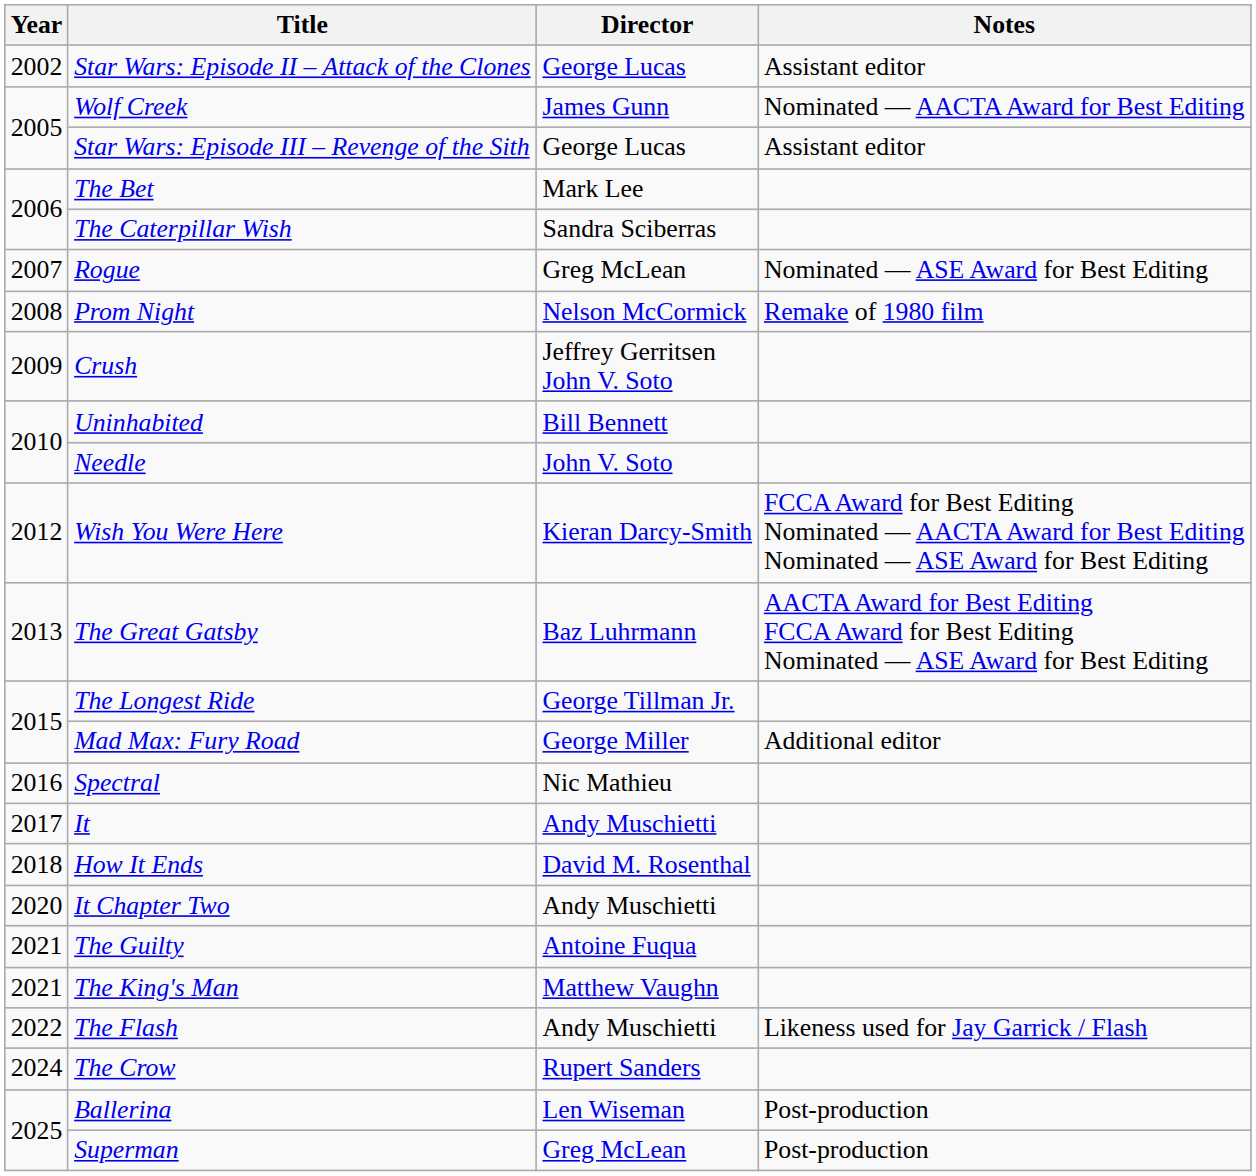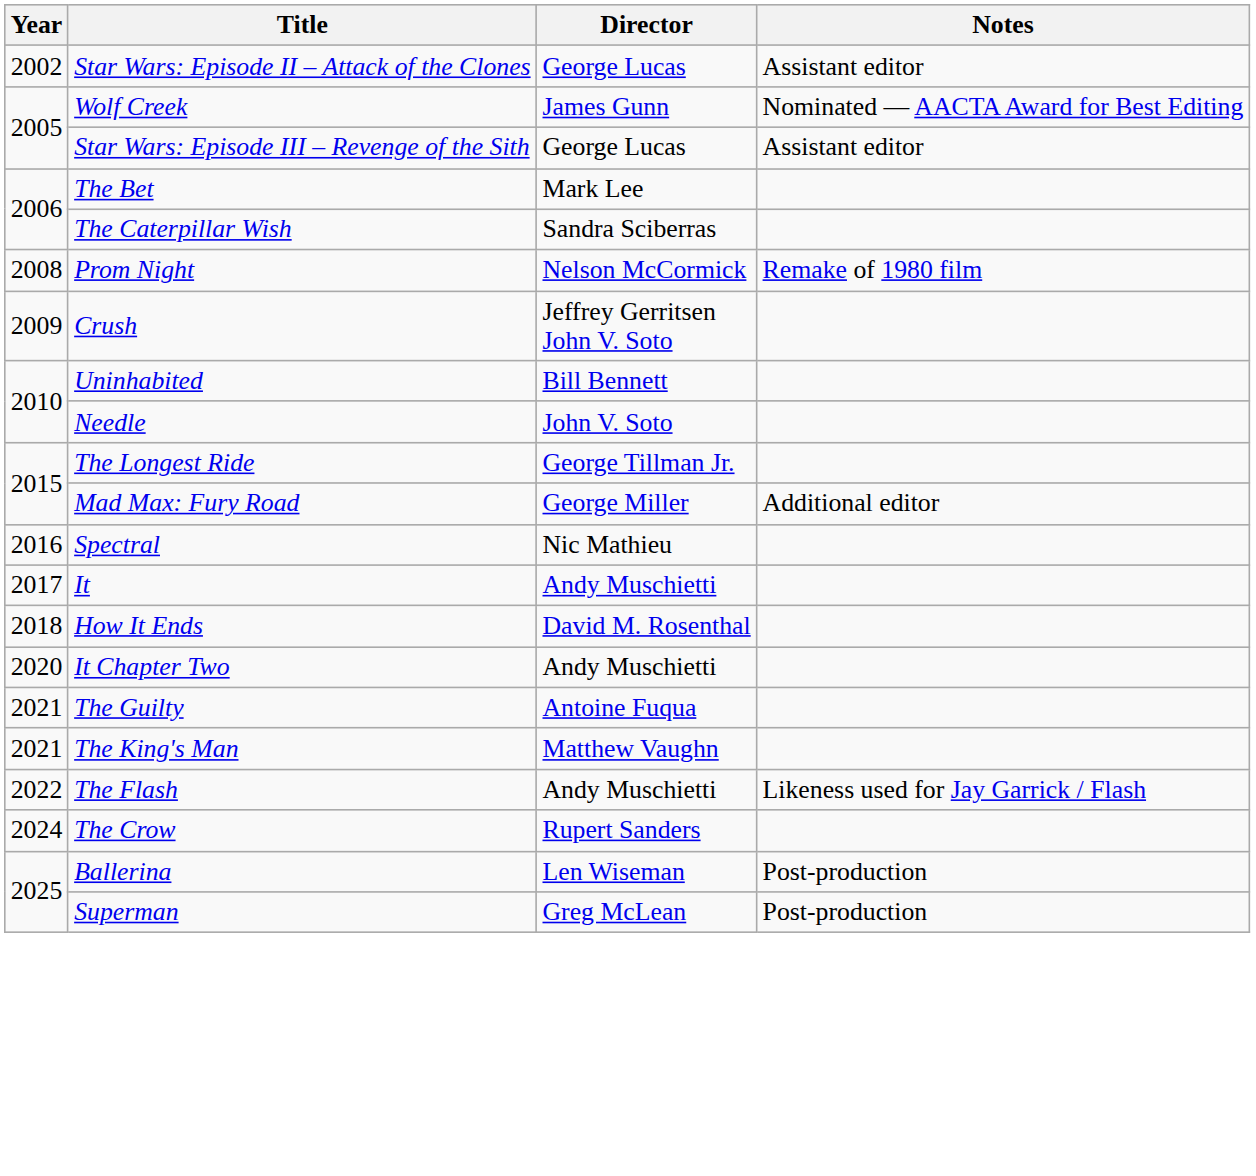 <table class="wikitable">
 <tr>
 <th>Year</th>
 <th>Title</th>
 <th>Director</th>
 <th>Notes</th>
 </tr>
 <tr>
 <td>2002</td>
 <td><em><a href='#'>Star Wars: Episode II – Attack of the Clones</a></em></td>
 <td><a href='#'>George Lucas</a></td>
 <td>Assistant editor</td>
 </tr>
 <tr>
 <td rowspan="2">2005</td>
 <td><em><a href='#'>Wolf Creek</a></em></td>
 <td><a href='#'>James Gunn</a></td>
 <td>Nominated — <a href='#'>AACTA Award for Best Editing</a></td>
 </tr>
 <tr>
 <td><em><a href='#'>Star Wars: Episode III – Revenge of the Sith</a></em></td>
 <td>George Lucas</td>
 <td>Assistant editor</td>
 </tr>
 <tr>
 <td rowspan="2">2006</td>
 <td><em><a href='#'>The Bet</a></em></td>
 <td>Mark Lee</td>
 <td></td>
 </tr>
 <tr>
 <td><em><a href='#'>The Caterpillar Wish</a></em></td>
 <td>Sandra Sciberras</td>
 <td></td>
 </tr>
 <tr>
-<td>2007</td>
-<td><em><a href='#'>Rogue</a></em></td>
-<td>Greg McLean</td>
-<td>Nominated — <a href='#'>ASE Award</a> for Best Editing</td>
-</tr>
-<tr>
 <td>2008</td>
 <td><em><a href='#'>Prom Night</a></em></td>
 <td><a href='#'>Nelson McCormick</a></td>
 <td><a href='#'>Remake</a> of <a href='#'>1980 film</a></td>
 </tr>
 <tr>
 <td>2009</td>
 <td><em><a href='#'>Crush</a></em></td>
 <td>Jeffrey Gerritsen<br><a href='#'>John V. Soto</a></td>
 <td></td>
 </tr>
 <tr>
 <td rowspan=2>2010</td>
 <td><em><a href='#'>Uninhabited</a></em></td>
 <td><a href='#'>Bill Bennett</a></td>
 <td></td>
 </tr>
 <tr>
 <td><em><a href='#'>Needle</a></em></td>
 <td><a href='#'>John V. Soto</a></td>
 <td></td>
-</tr>
-<tr>
-<td>2012</td>
-<td><em><a href='#'>Wish You Were Here</a></em></td>
-<td><a href='#'>Kieran Darcy-Smith</a></td>
-<td><a href='#'>FCCA Award</a> for Best Editing<br>Nominated — <a href='#'>AACTA Award for Best Editing</a><br>Nominated — <a href='#'>ASE Award</a> for Best Editing</td>
-</tr>
-<tr>
-<td>2013</td>
-<td><em><a href='#'>The Great Gatsby</a></em></td>
-<td><a href='#'>Baz Luhrmann</a></td>
-<td><a href='#'>AACTA Award for Best Editing</a><br><a href='#'>FCCA Award</a> for Best Editing<br>Nominated — <a href='#'>ASE Award</a> for Best Editing</td>
 </tr>
 <tr>
 <td rowspan="2">2015</td>
 <td><em><a href='#'>The Longest Ride</a></em></td>
 <td><a href='#'>George Tillman Jr.</a></td>
 <td></td>
 </tr>
 <tr>
 <td><em><a href='#'>Mad Max: Fury Road</a></em></td>
 <td><a href='#'>George Miller</a></td>
 <td>Additional editor</td>
 </tr>
 <tr>
 <td>2016</td>
 <td><em><a href='#'>Spectral</a></em></td>
 <td>Nic Mathieu</td>
 <td></td>
 </tr>
 <tr>
 <td>2017</td>
 <td><em><a href='#'>It</a></em></td>
 <td><a href='#'>Andy Muschietti</a></td>
 <td></td>
 </tr>
 <tr>
 <td>2018</td>
 <td><em><a href='#'>How It Ends</a></em></td>
 <td><a href='#'>David M. Rosenthal</a></td>
 <td></td>
 </tr>
 <tr>
 <td>2020</td>
 <td><em><a href='#'>It Chapter Two</a></em></td>
 <td>Andy Muschietti</td>
 <td></td>
 </tr>
 <tr>
 <td>2021</td>
 <td><em><a href='#'>The Guilty</a></em></td>
 <td><a href='#'>Antoine Fuqua</a></td>
 <td></td>
 </tr>
 <tr>
 <td>2021</td>
 <td><em><a href='#'>The King's Man</a></em></td>
 <td><a href='#'>Matthew Vaughn</a></td>
 <td></td>
 </tr>
 <tr>
 <td>2022</td>
 <td><em><a href='#'>The Flash</a></em></td>
 <td>Andy Muschietti</td>
 <td>Likeness used for <a href='#'>Jay Garrick / Flash</a></td>
 </tr>
 <tr>
 <td>2024</td>
 <td><em><a href='#'>The Crow</a></em></td>
 <td><a href='#'>Rupert Sanders</a></td>
 <td></td>
 </tr>
 <tr>
 <td rowspan="2">2025</td>
 <td><em><a href='#'>Ballerina</a></em></td>
 <td><a href='#'>Len Wiseman</a></td>
 <td>Post-production</td>
 </tr>
 <tr>
 <td><em><a href='#'>Superman</a></em></td>
 <td><a href='#'>Greg McLean</a></td>
 <td>Post-production</td>
 </tr>
 </table>
